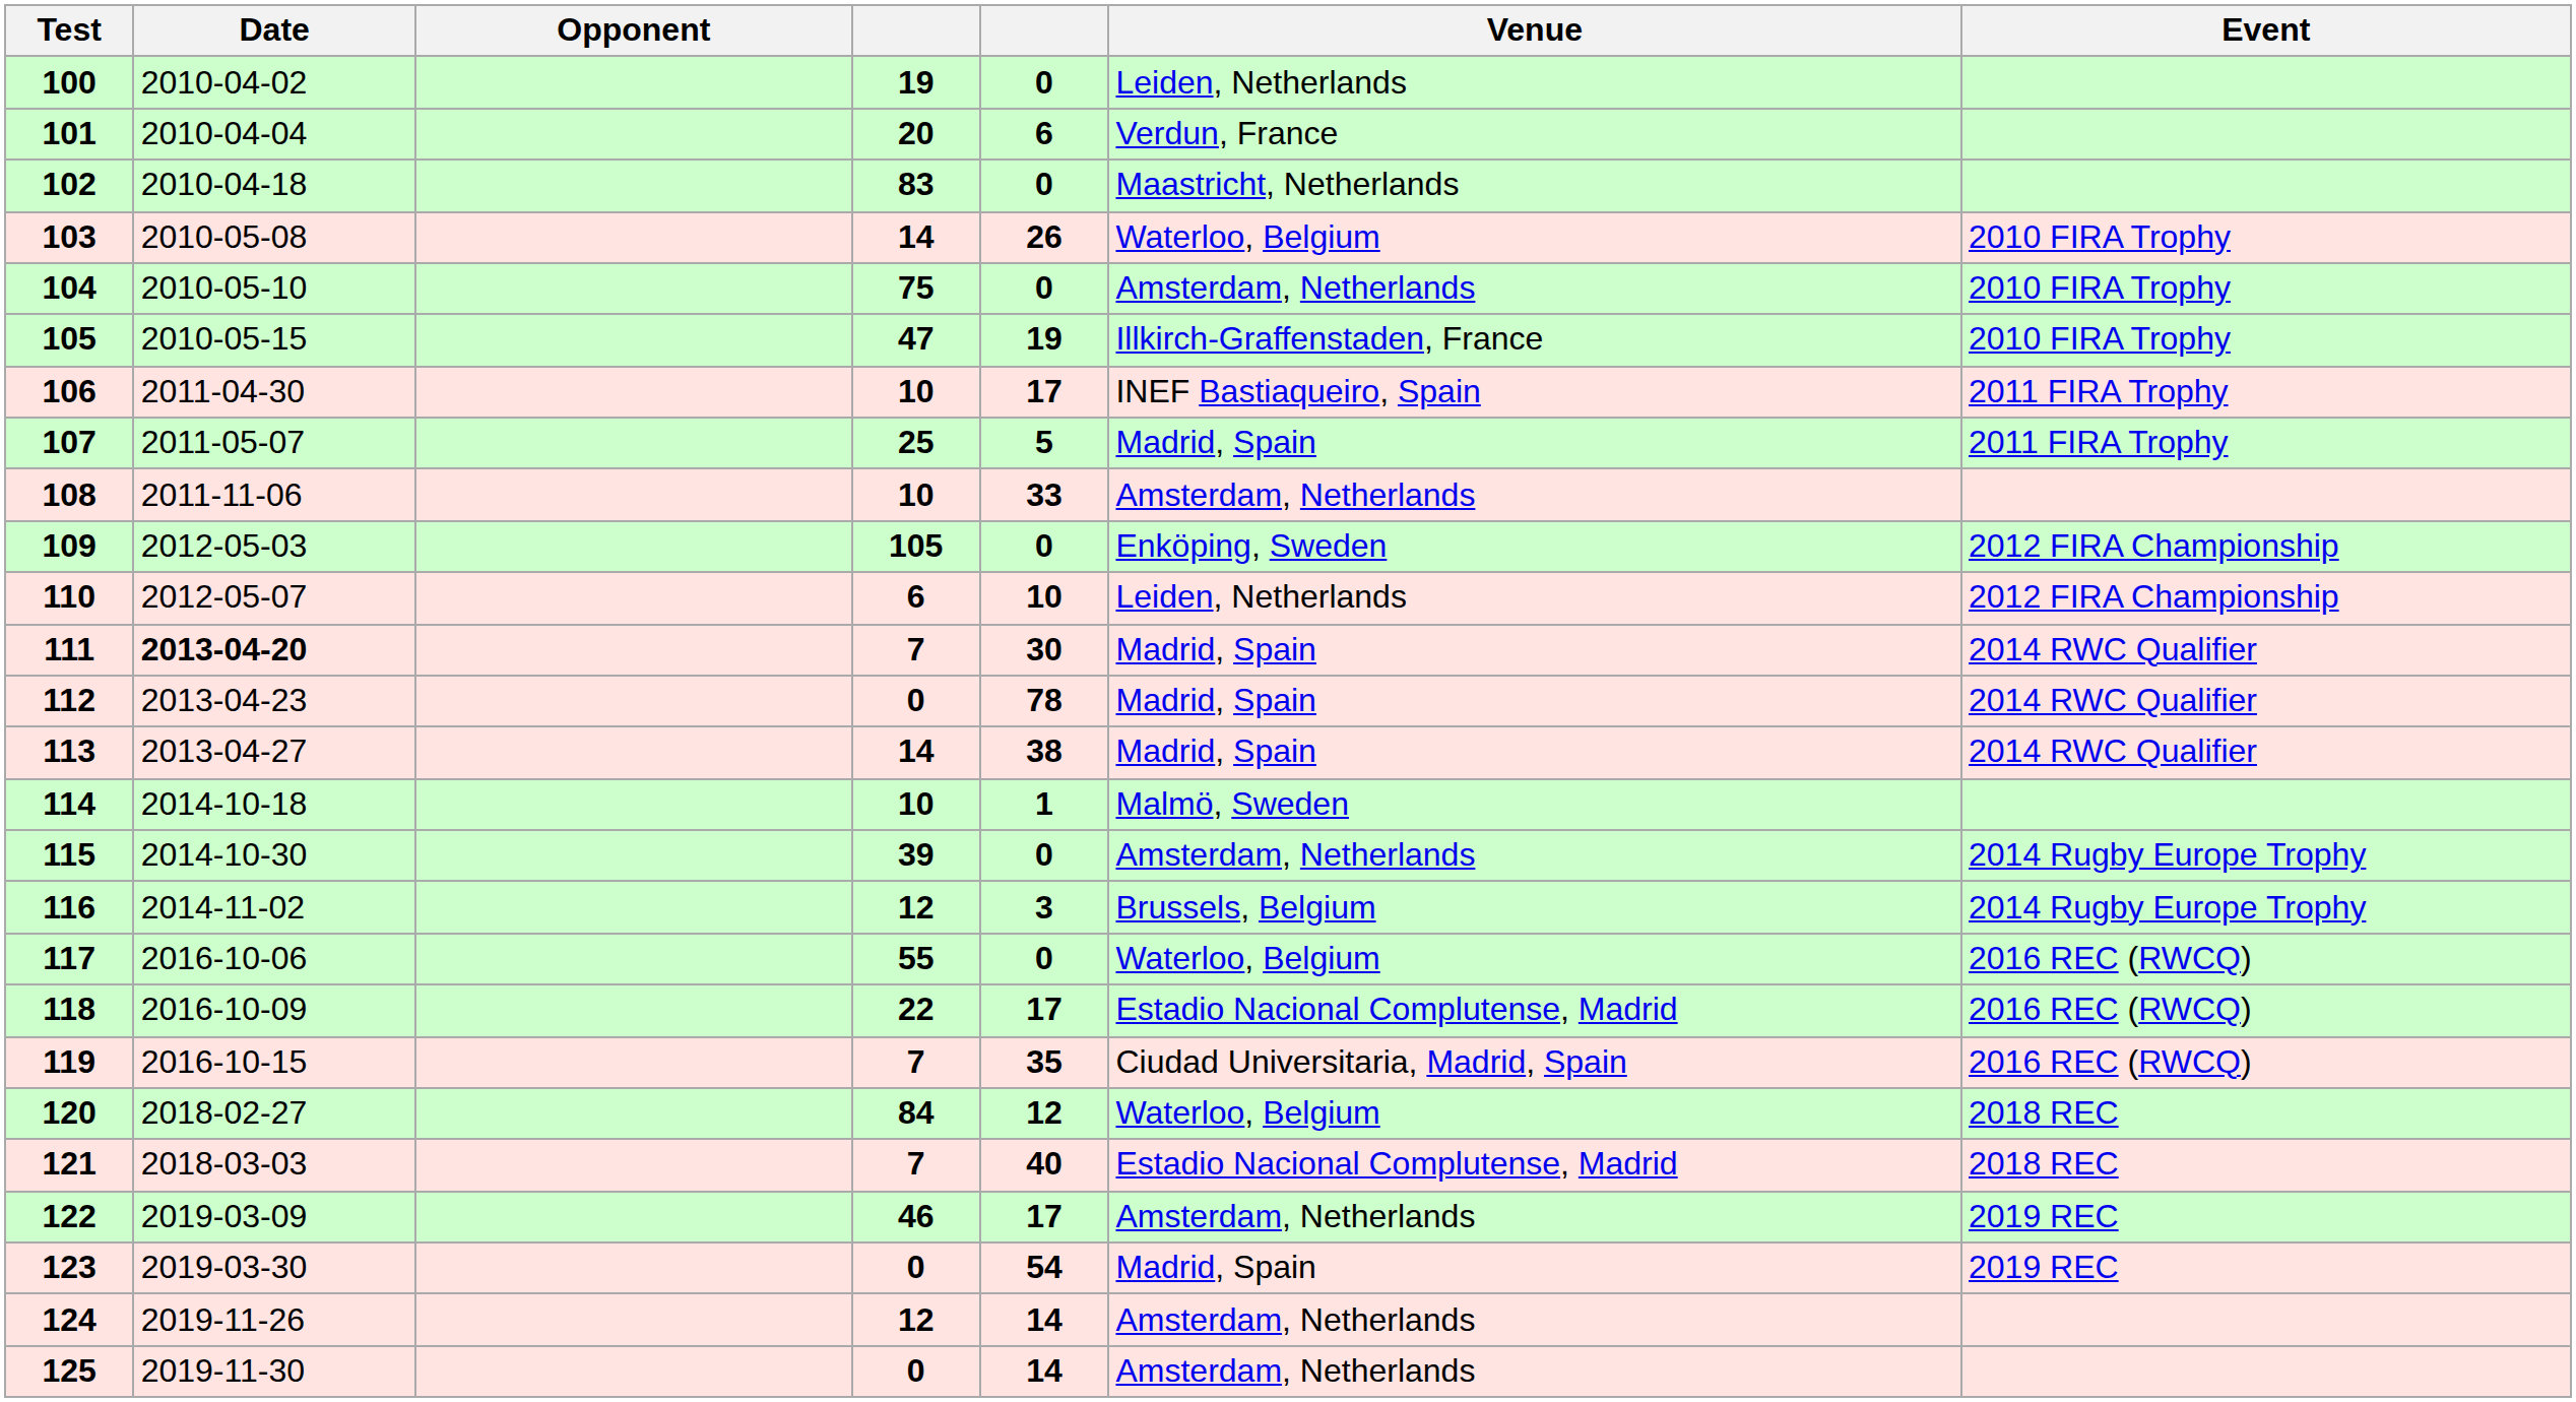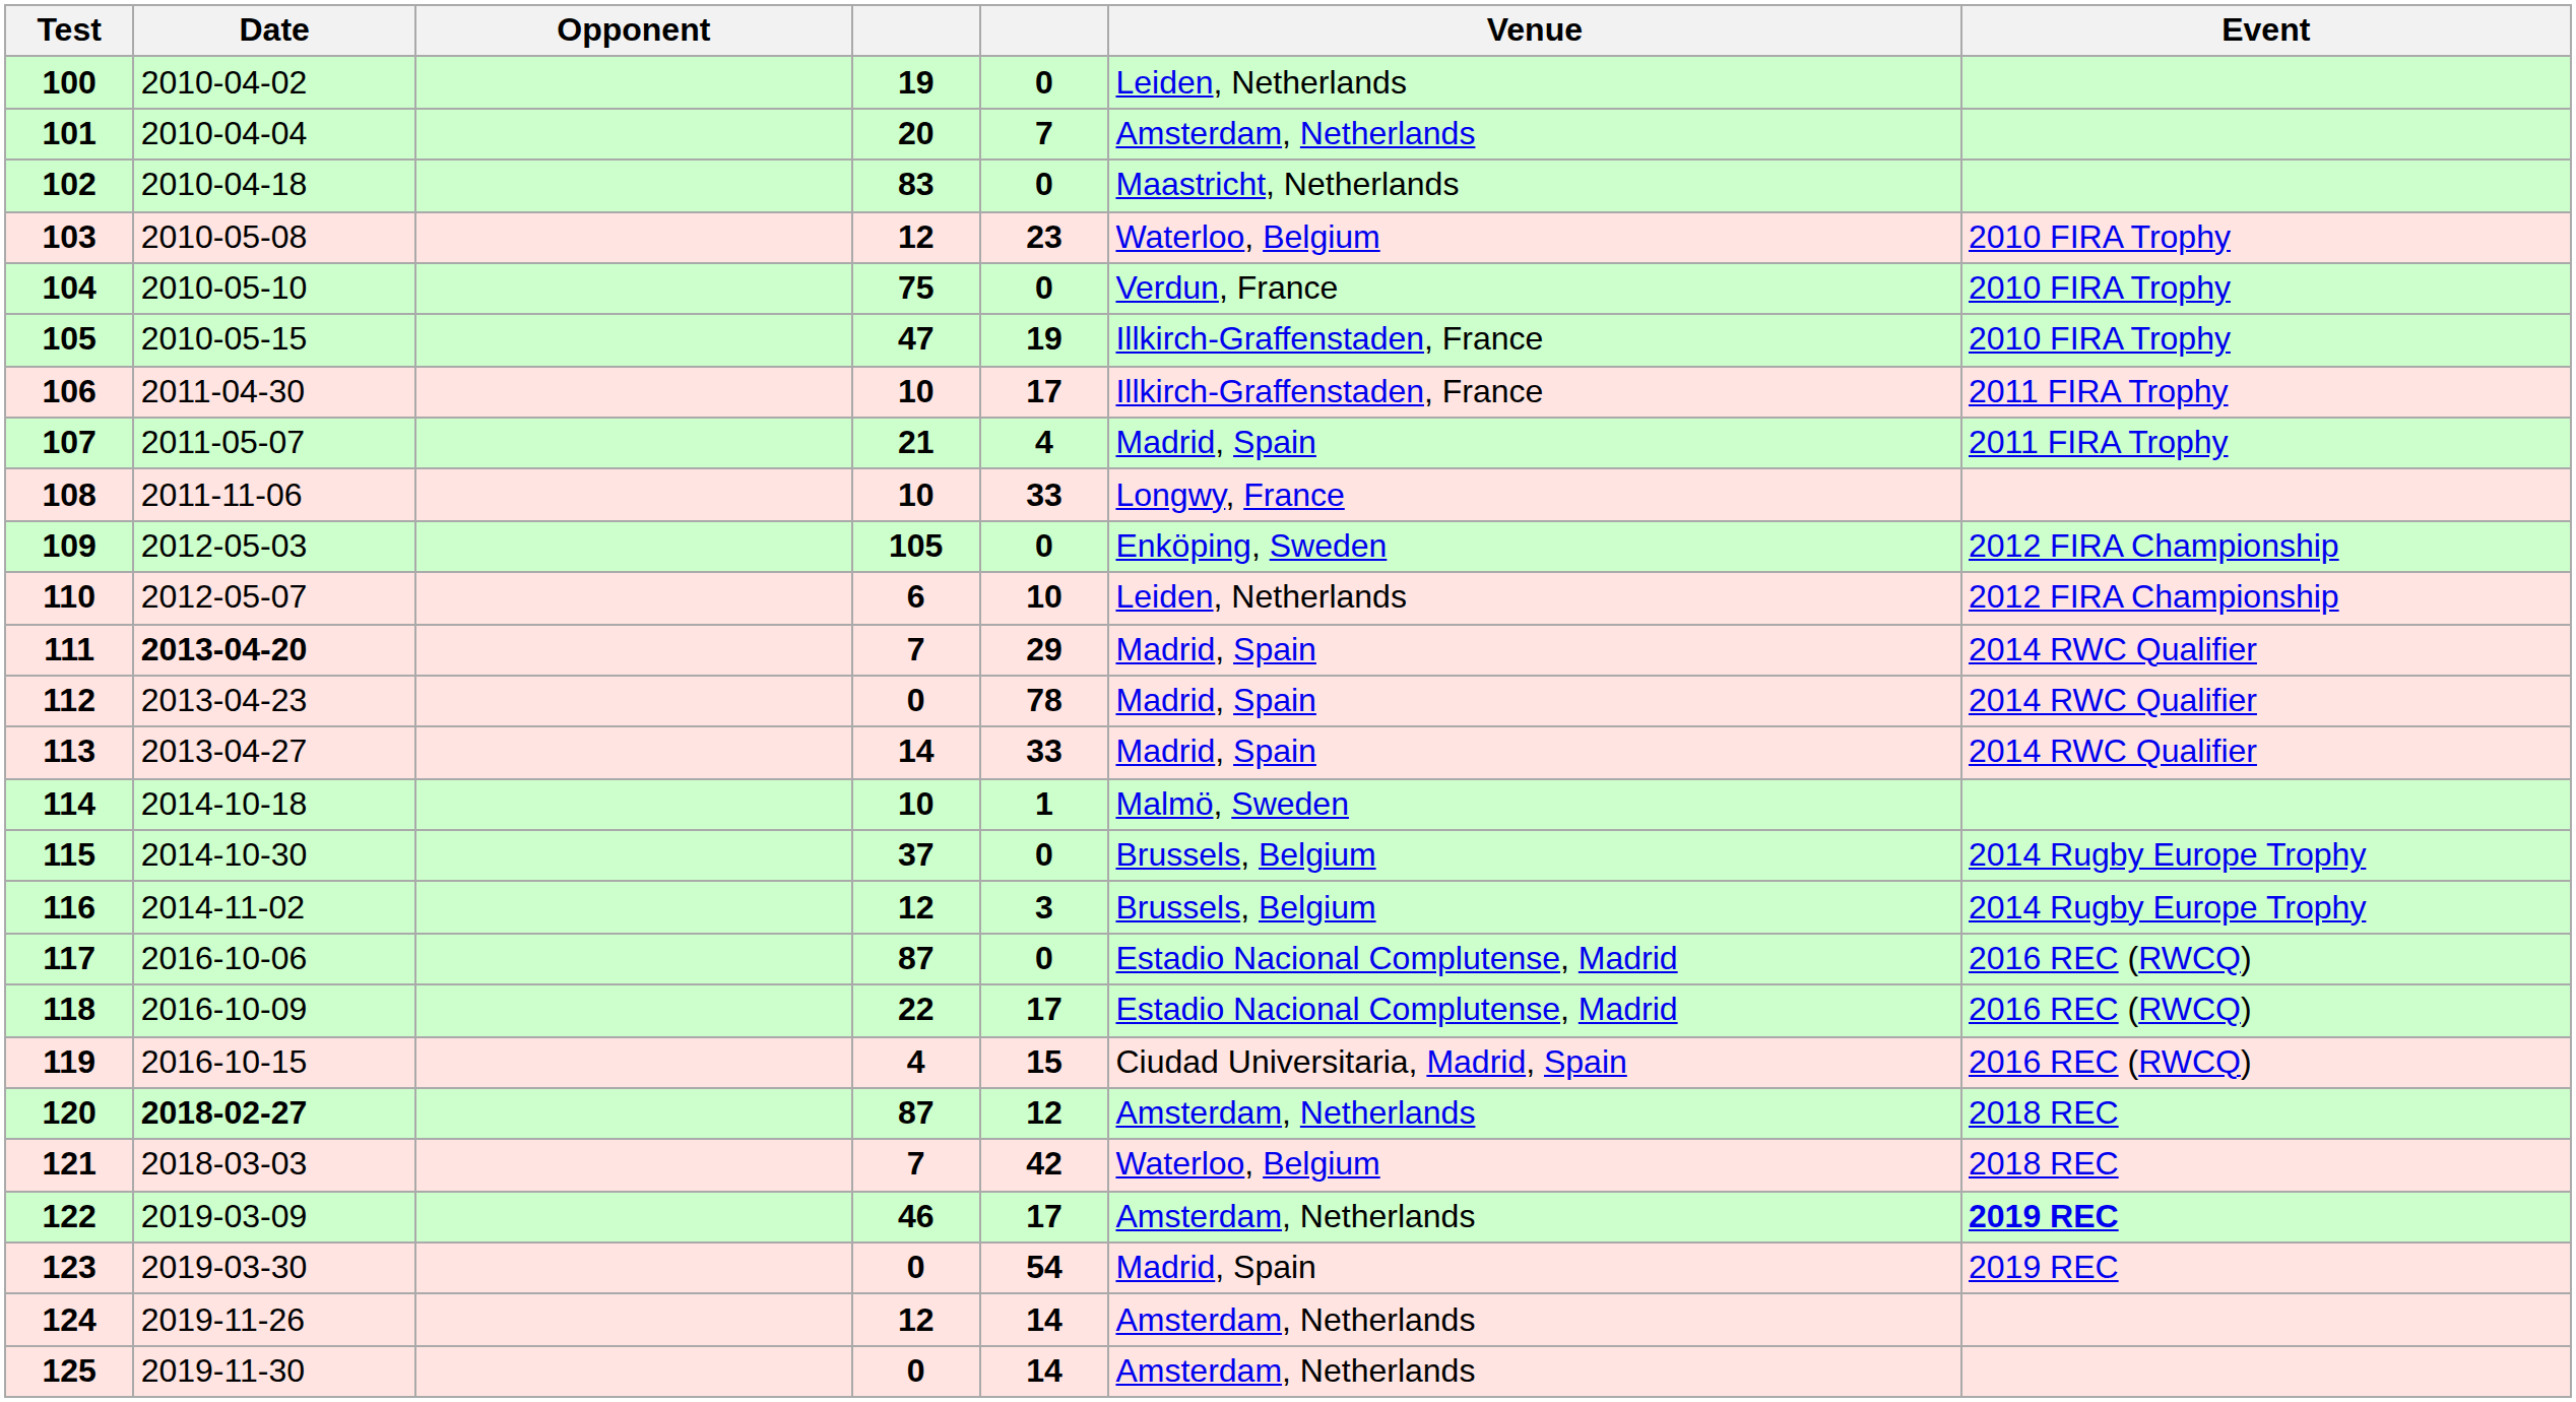 <table class="wikitable sortable" style="width:100%">
 <tr>
 <th style="width:5%">Test</th>
 <th style="width:11%">Date</th>
 <th style="width:17%">Opponent</th>
 <th style="width:5%"></th>
 <th style="width:5%"></th>
 <th>Venue</th>
 <th>Event</th>
 </tr>
 <tr bgcolor="#ccffcc">
 <td align="center"><strong>100</strong></td>
 <td>2010-04-02</td>
 <td></td>
 <td align="center"><strong>19</strong></td>
 <td align="center"><strong>0</strong></td>
 <td><a href='#'>Leiden</a>, Netherlands</td>
 <td></td>
 </tr>
 <tr bgcolor="#ccffcc">
 <td align="center"><strong>101</strong></td>
 <td>2010-04-04</td>
 <td></td>
 <td align="center"><strong>20</strong></td>
-<td align="center"><strong>6</strong></td>
-<td><a href='#'>Verdun</a>, France</td>
+<td align="center"><strong>7</strong></td>
+<td><a href='#'>Amsterdam</a>, <a href='#'>Netherlands</a></td>
 <td></td>
 </tr>
 <tr bgcolor="#ccffcc">
 <td align="center"><strong>102</strong></td>
 <td>2010-04-18</td>
 <td></td>
 <td align="center"><strong>83</strong></td>
 <td align="center"><strong>0</strong></td>
 <td><a href='#'>Maastricht</a>, Netherlands</td>
 <td></td>
 </tr>
 <tr bgcolor="FFE4E1">
 <td align="center"><strong>103</strong></td>
 <td>2010-05-08</td>
 <td></td>
-<td align="center"><strong>14</strong></td>
-<td align="center"><strong>26</strong></td>
+<td align="center"><strong>12</strong></td>
+<td align="center"><strong>23</strong></td>
 <td><a href='#'>Waterloo</a>, <a href='#'>Belgium</a></td>
 <td><a href='#'>2010 FIRA Trophy</a></td>
 </tr>
 <tr bgcolor="#ccffcc">
 <td align="center"><strong>104</strong></td>
 <td>2010-05-10</td>
 <td></td>
 <td align="center"><strong>75</strong></td>
 <td align="center"><strong>0</strong></td>
-<td><a href='#'>Amsterdam</a>, <a href='#'>Netherlands</a></td>
+<td><a href='#'>Verdun</a>, France</td>
 <td><a href='#'>2010 FIRA Trophy</a></td>
 </tr>
 <tr bgcolor="#ccffcc">
 <td align="center"><strong>105</strong></td>
 <td>2010-05-15</td>
 <td></td>
 <td align="center"><strong>47</strong></td>
 <td align="center"><strong>19</strong></td>
 <td><a href='#'>Illkirch-Graffenstaden</a>, France</td>
 <td><a href='#'>2010 FIRA Trophy</a></td>
 </tr>
 <tr bgcolor="FFE4E1">
 <td align="center"><strong>106</strong></td>
 <td>2011-04-30</td>
 <td></td>
 <td align="center"><strong>10</strong></td>
 <td align="center"><strong>17</strong></td>
-<td>INEF <a href='#'>Bastiaqueiro</a>, <a href='#'>Spain</a></td>
+<td><a href='#'>Illkirch-Graffenstaden</a>, France</td>
 <td><a href='#'>2011 FIRA Trophy</a></td>
 </tr>
 <tr bgcolor="#ccffcc">
 <td align="center"><strong>107</strong></td>
 <td>2011-05-07</td>
 <td></td>
-<td align="center"><strong>25</strong></td>
-<td align="center"><strong>5</strong></td>
+<td align="center"><strong>21</strong></td>
+<td align="center"><strong>4</strong></td>
 <td><a href='#'>Madrid</a>, <a href='#'>Spain</a></td>
 <td><a href='#'>2011 FIRA Trophy</a></td>
 </tr>
 <tr bgcolor="FFE4E1">
 <td align="center"><strong>108</strong></td>
 <td>2011-11-06</td>
 <td></td>
 <td align="center"><strong>10</strong></td>
 <td align="center"><strong>33</strong></td>
-<td><a href='#'>Amsterdam</a>, <a href='#'>Netherlands</a></td>
+<td><a href='#'>Longwy</a>, <a href='#'>France</a></td>
 <td></td>
 </tr>
 <tr bgcolor="#ccffcc">
 <td align="center"><strong>109</strong></td>
 <td>2012-05-03</td>
 <td></td>
 <td align="center"><strong>105</strong></td>
 <td align="center"><strong>0</strong></td>
 <td><a href='#'>Enköping</a>, <a href='#'>Sweden</a></td>
 <td><a href='#'>2012 FIRA Championship</a></td>
 </tr>
 <tr bgcolor="FFE4E1">
 <td align="center"><strong>110</strong></td>
 <td>2012-05-07</td>
 <td></td>
 <td align="center"><strong>6</strong></td>
 <td align="center"><strong>10</strong></td>
 <td><a href='#'>Leiden</a>, Netherlands</td>
 <td><a href='#'>2012 FIRA Championship</a></td>
 </tr>
 <tr bgcolor="FFE4E1">
 <td align="center"><strong>111</strong></td>
 <td><strong>2013-04-20</strong></td>
 <td></td>
 <td align="center"><strong>7</strong></td>
-<td align="center"><strong>30</strong></td>
+<td align="center"><strong>29</strong></td>
 <td><a href='#'>Madrid</a>, <a href='#'>Spain</a></td>
 <td><a href='#'>2014 RWC Qualifier</a></td>
 </tr>
 <tr bgcolor="FFE4E1">
 <td align="center"><strong>112</strong></td>
 <td>2013-04-23</td>
 <td></td>
 <td align="center"><strong>0</strong></td>
 <td align="center"><strong>78</strong></td>
 <td><a href='#'>Madrid</a>, <a href='#'>Spain</a></td>
 <td><a href='#'>2014 RWC Qualifier</a></td>
 </tr>
 <tr bgcolor="FFE4E1">
 <td align="center"><strong>113</strong></td>
 <td>2013-04-27</td>
 <td></td>
 <td align="center"><strong>14</strong></td>
-<td align="center"><strong>38</strong></td>
+<td align="center"><strong>33</strong></td>
 <td><a href='#'>Madrid</a>, <a href='#'>Spain</a></td>
 <td><a href='#'>2014 RWC Qualifier</a></td>
 </tr>
 <tr bgcolor="#ccffcc">
 <td align="center"><strong>114</strong></td>
 <td>2014-10-18</td>
 <td></td>
 <td align="center"><strong>10</strong></td>
 <td align="center"><strong>1</strong></td>
 <td><a href='#'>Malmö</a>, <a href='#'>Sweden</a></td>
 <td></td>
 </tr>
 <tr bgcolor="#ccffcc">
 <td align="center"><strong>115</strong></td>
 <td>2014-10-30</td>
 <td></td>
-<td align="center"><strong>39</strong></td>
+<td align="center"><strong>37</strong></td>
 <td align="center"><strong>0</strong></td>
-<td><a href='#'>Amsterdam</a>, <a href='#'>Netherlands</a></td>
+<td><a href='#'>Brussels</a>, <a href='#'>Belgium</a></td>
 <td><a href='#'>2014 Rugby Europe Trophy</a></td>
 </tr>
 <tr bgcolor="#ccffcc">
 <td align="center"><strong>116</strong></td>
 <td>2014-11-02</td>
 <td></td>
 <td align="center"><strong>12</strong></td>
 <td align="center"><strong>3</strong></td>
 <td><a href='#'>Brussels</a>, <a href='#'>Belgium</a></td>
 <td><a href='#'>2014 Rugby Europe Trophy</a></td>
 </tr>
 <tr bgcolor="#ccffcc">
 <td align="center"><strong>117</strong></td>
 <td>2016-10-06</td>
 <td></td>
-<td align="center"><strong>55</strong></td>
+<td align="center"><strong>87</strong></td>
 <td align="center"><strong>0</strong></td>
-<td><a href='#'>Waterloo</a>, <a href='#'>Belgium</a></td>
+<td><a href='#'>Estadio Nacional Complutense</a>, <a href='#'>Madrid</a></td>
 <td><a href='#'>2016 REC</a> (<a href='#'>RWCQ</a>)</td>
 </tr>
 <tr bgcolor="#ccffcc">
 <td align="center"><strong>118</strong></td>
 <td>2016-10-09</td>
 <td></td>
 <td align="center"><strong>22</strong></td>
 <td align="center"><strong>17</strong></td>
 <td><a href='#'>Estadio Nacional Complutense</a>, <a href='#'>Madrid</a></td>
 <td><a href='#'>2016 REC</a> (<a href='#'>RWCQ</a>)</td>
 </tr>
 <tr bgcolor="FFE4E1">
 <td align="center"><strong>119</strong></td>
 <td>2016-10-15</td>
 <td></td>
-<td align="center"><strong>7</strong></td>
-<td align="center"><strong>35</strong></td>
+<td align="center"><strong>4</strong></td>
+<td align="center"><strong>15</strong></td>
 <td>Ciudad Universitaria, <a href='#'>Madrid</a>, <a href='#'>Spain</a></td>
 <td><a href='#'>2016 REC</a> (<a href='#'>RWCQ</a>)</td>
 </tr>
 <tr bgcolor="#ccffcc">
 <td align="center"><strong>120</strong></td>
-<td>2018-02-27</td>
+<td><strong>2018-02-27</strong></td>
 <td></td>
-<td align="center"><strong>84</strong></td>
+<td align="center"><strong>87</strong></td>
 <td align="center"><strong>12</strong></td>
-<td><a href='#'>Waterloo</a>, <a href='#'>Belgium</a></td>
+<td><a href='#'>Amsterdam</a>, <a href='#'>Netherlands</a></td>
 <td><a href='#'>2018 REC</a></td>
 </tr>
 <tr bgcolor="FFE4E1">
 <td align="center"><strong>121</strong></td>
 <td>2018-03-03</td>
 <td></td>
 <td align="center"><strong>7</strong></td>
-<td align="center"><strong>40</strong></td>
-<td><a href='#'>Estadio Nacional Complutense</a>, <a href='#'>Madrid</a></td>
+<td align="center"><strong>42</strong></td>
+<td><a href='#'>Waterloo</a>, <a href='#'>Belgium</a></td>
 <td><a href='#'>2018 REC</a></td>
 </tr>
 <tr bgcolor="#ccffcc">
 <td align="center"><strong>122</strong></td>
 <td>2019-03-09</td>
 <td></td>
 <td align="center"><strong>46</strong></td>
 <td align="center"><strong>17</strong></td>
 <td><a href='#'>Amsterdam</a>, Netherlands</td>
-<td><a href='#'>2019 REC</a></td>
+<td><strong><a href='#'>2019 REC</a></strong></td>
 </tr>
 <tr bgcolor="FFE4E1">
 <td align="center"><strong>123</strong></td>
 <td>2019-03-30</td>
 <td></td>
 <td align="center"><strong>0</strong></td>
 <td align="center"><strong>54</strong></td>
 <td><a href='#'>Madrid</a>, Spain</td>
 <td><a href='#'>2019 REC</a></td>
 </tr>
 <tr bgcolor="FFE4E1">
 <td align="center"><strong>124</strong></td>
 <td>2019-11-26</td>
 <td></td>
 <td align="center"><strong>12</strong></td>
 <td align="center"><strong>14</strong></td>
 <td><a href='#'>Amsterdam</a>, Netherlands</td>
 <td></td>
 </tr>
 <tr bgcolor="FFE4E1">
 <td align="center"><strong>125</strong></td>
 <td>2019-11-30</td>
 <td></td>
 <td align="center"><strong>0</strong></td>
 <td align="center"><strong>14</strong></td>
 <td><a href='#'>Amsterdam</a>, Netherlands</td>
 <td></td>
 </tr>
 </table>
